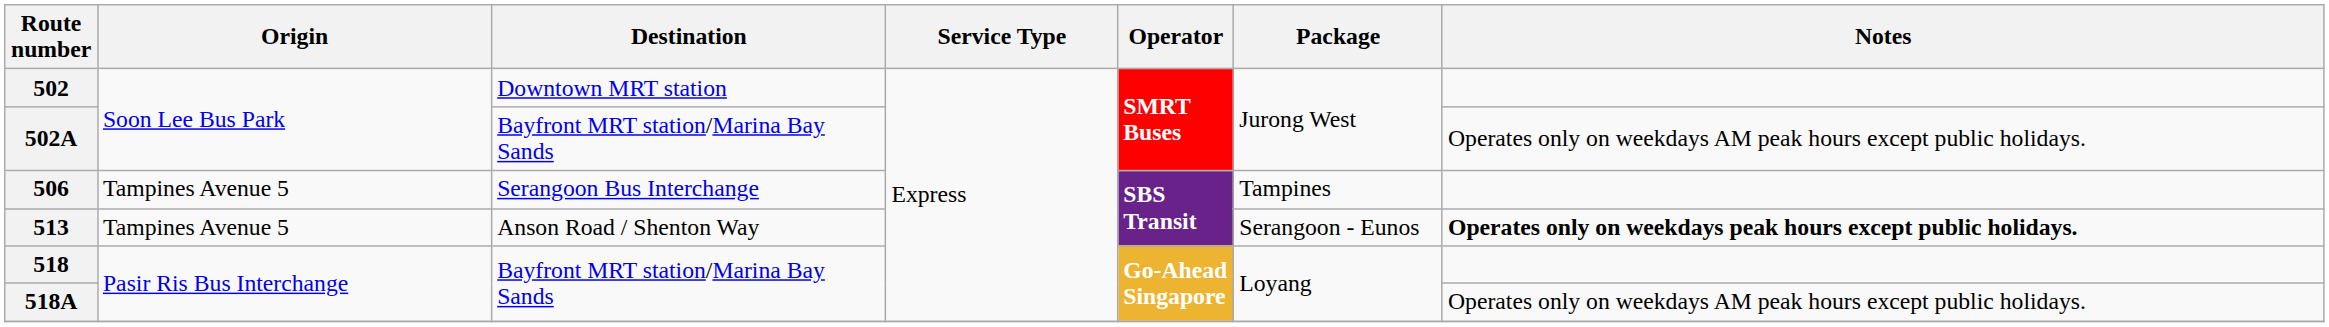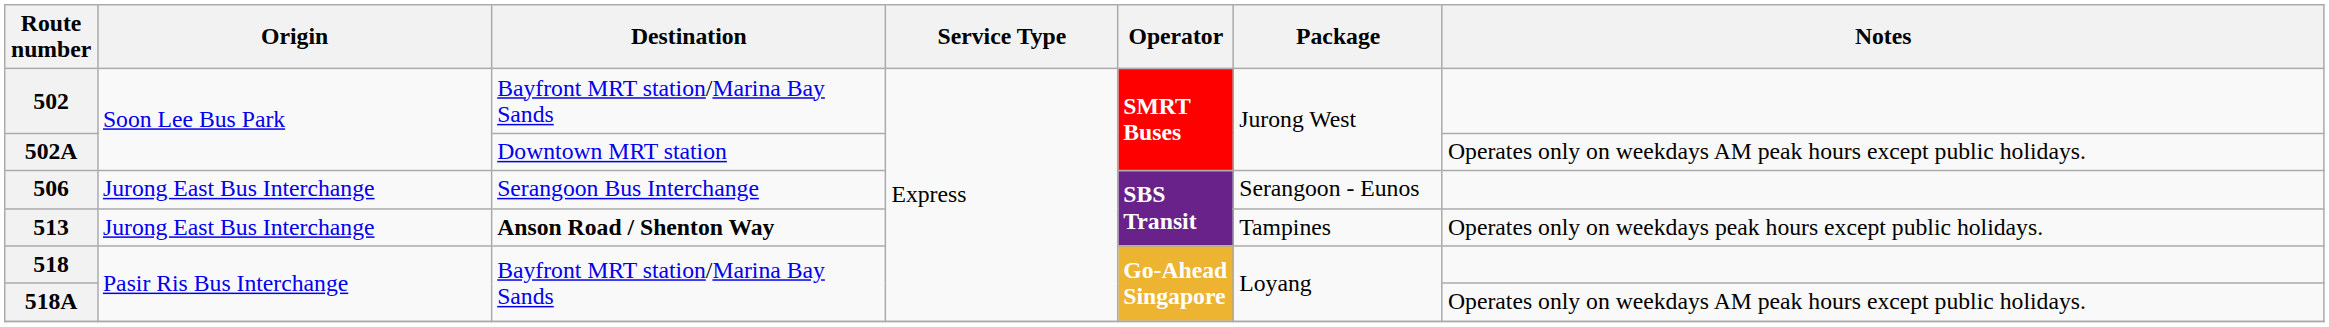 <table class="wikitable">
 <tr>
 <th style="width:4%;">Route<br>number</th>
 <th style="width:17%;">Origin</th>
 <th style="width:17%;">Destination</th>
 <th style="width:10%;">Service Type</th>
 <th style="width:5%;">Operator</th>
 <th style="width:9%;">Package</th>
 <th>Notes</th>
 </tr>
 <tr>
 <th>502</th>
 <td rowspan="2"><a href='#'>Soon Lee Bus Park</a></td>
-<td><a href='#'>Downtown MRT station</a></td>
+<td><a href='#'>Bayfront MRT station</a>/<a href='#'>Marina Bay Sands</a></td>
 <td rowspan=6>Express</td>
 <td rowspan="2" style="background-color:#ff0000; color: white"><strong>SMRT Buses</strong></td>
 <td rowspan="2">Jurong West</td>
 <td></td>
 </tr>
 <tr>
 <th>502A</th>
-<td><a href='#'>Bayfront MRT station</a>/<a href='#'>Marina Bay Sands</a></td>
+<td><a href='#'>Downtown MRT station</a></td>
 <td>Operates only on weekdays AM peak hours except public holidays.</td>
 </tr>
 <tr>
 <th>506</th>
-<td>Tampines Avenue 5</td>
+<td><a href='#'>Jurong East Bus Interchange</a></td>
 <td><a href='#'>Serangoon Bus Interchange</a></td>
 <td rowspan="2" style="background-color:#69228A; color: white"><strong>SBS Transit</strong></td>
-<td>Tampines</td>
+<td>Serangoon - Eunos</td>
 <td></td>
 </tr>
 <tr>
 <th>513</th>
-<td>Tampines Avenue 5</td>
-<td>Anson Road / Shenton Way</td>
-<td>Serangoon - Eunos</td>
-<td><strong>Operates only on weekdays peak hours except public holidays.</strong></td>
+<td><a href='#'>Jurong East Bus Interchange</a></td>
+<td><strong>Anson Road / Shenton Way</strong></td>
+<td>Tampines</td>
+<td>Operates only on weekdays peak hours except public holidays.</td>
 </tr>
 <tr>
 <th>518</th>
 <td rowspan="2"><a href='#'>Pasir Ris Bus Interchange</a></td>
 <td rowspan="2"><a href='#'>Bayfront MRT station</a>/<a href='#'>Marina Bay Sands</a></td>
 <td rowspan=2 style="background-color:#EDB431; color: white"><strong>Go-Ahead Singapore</strong></td>
 <td rowspan="2">Loyang</td>
 <td></td>
 </tr>
 <tr>
 <th>518A</th>
 <td>Operates only on weekdays AM peak hours except public holidays.</td>
 </tr>
 <tr>
 </tr>
 </table>
